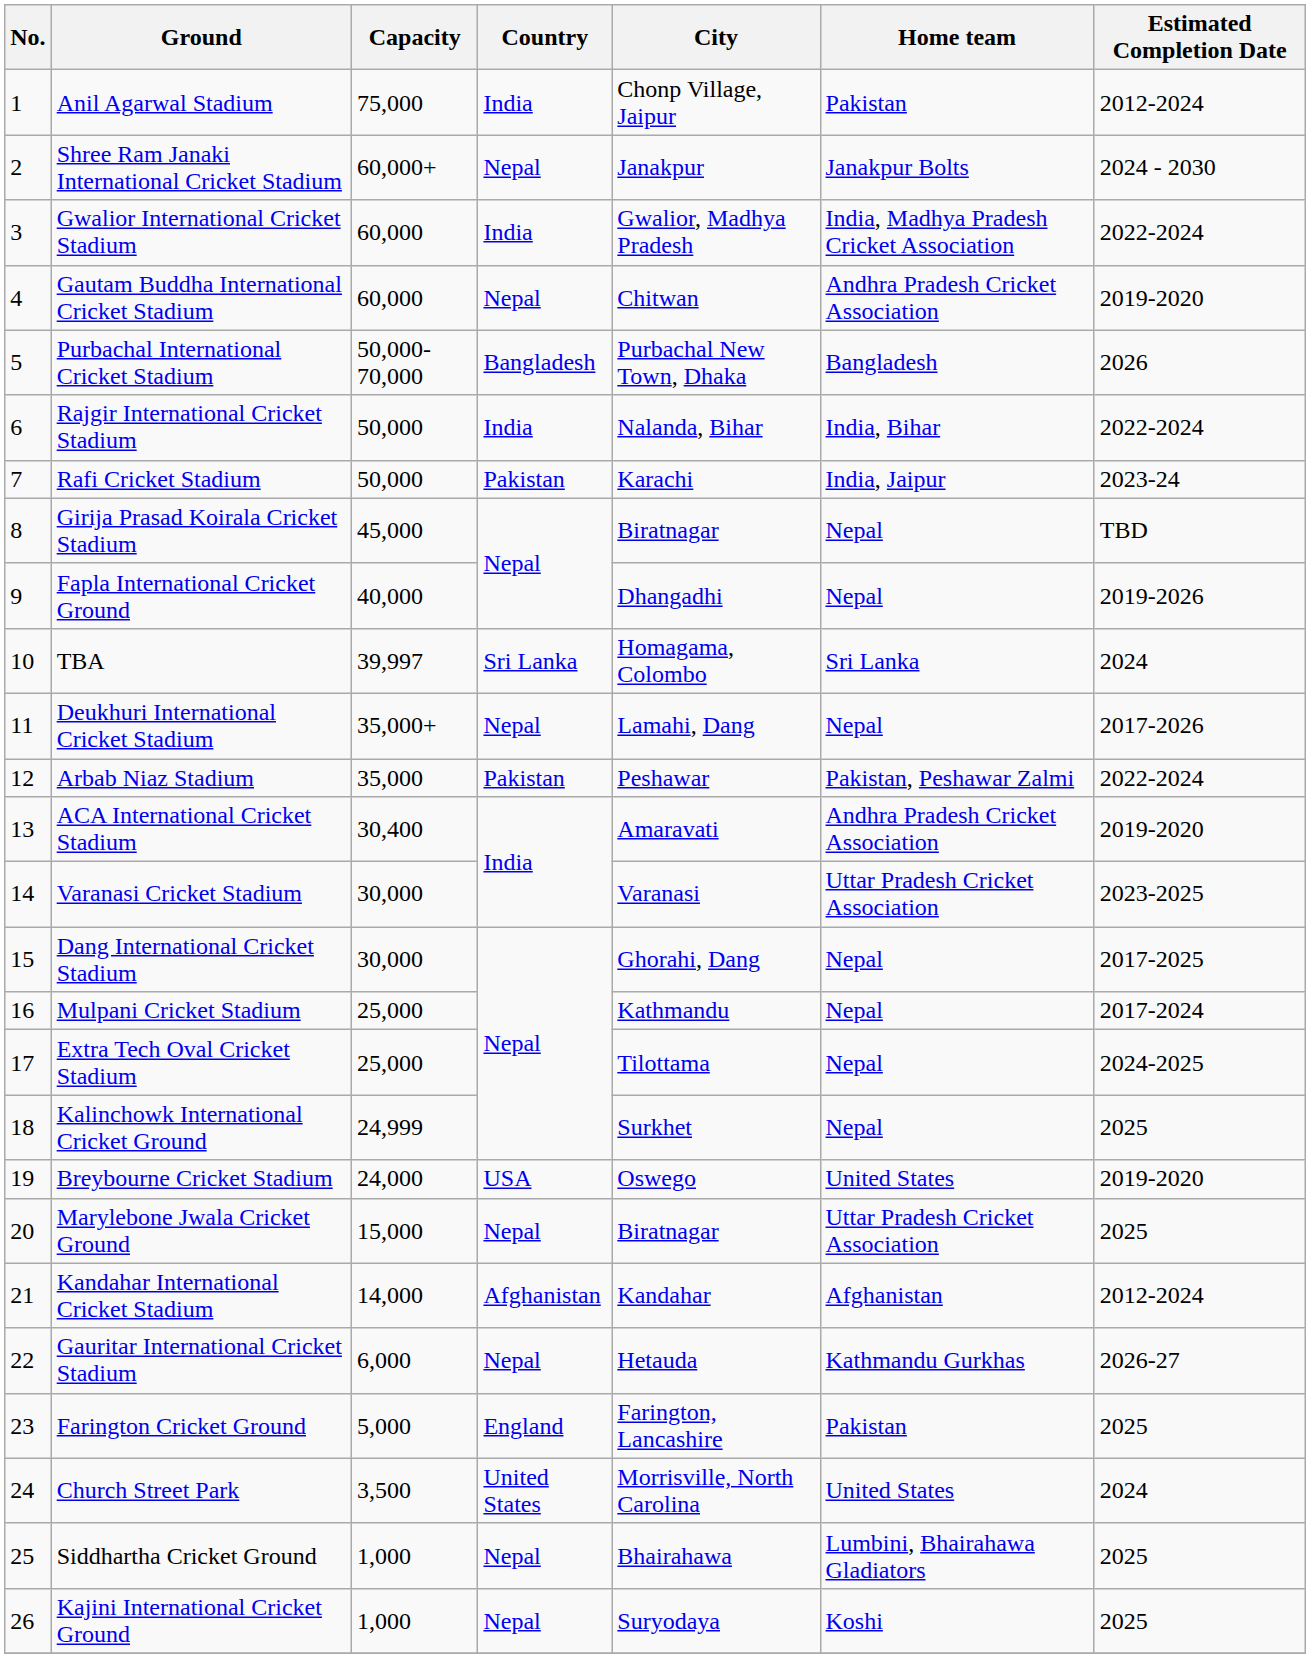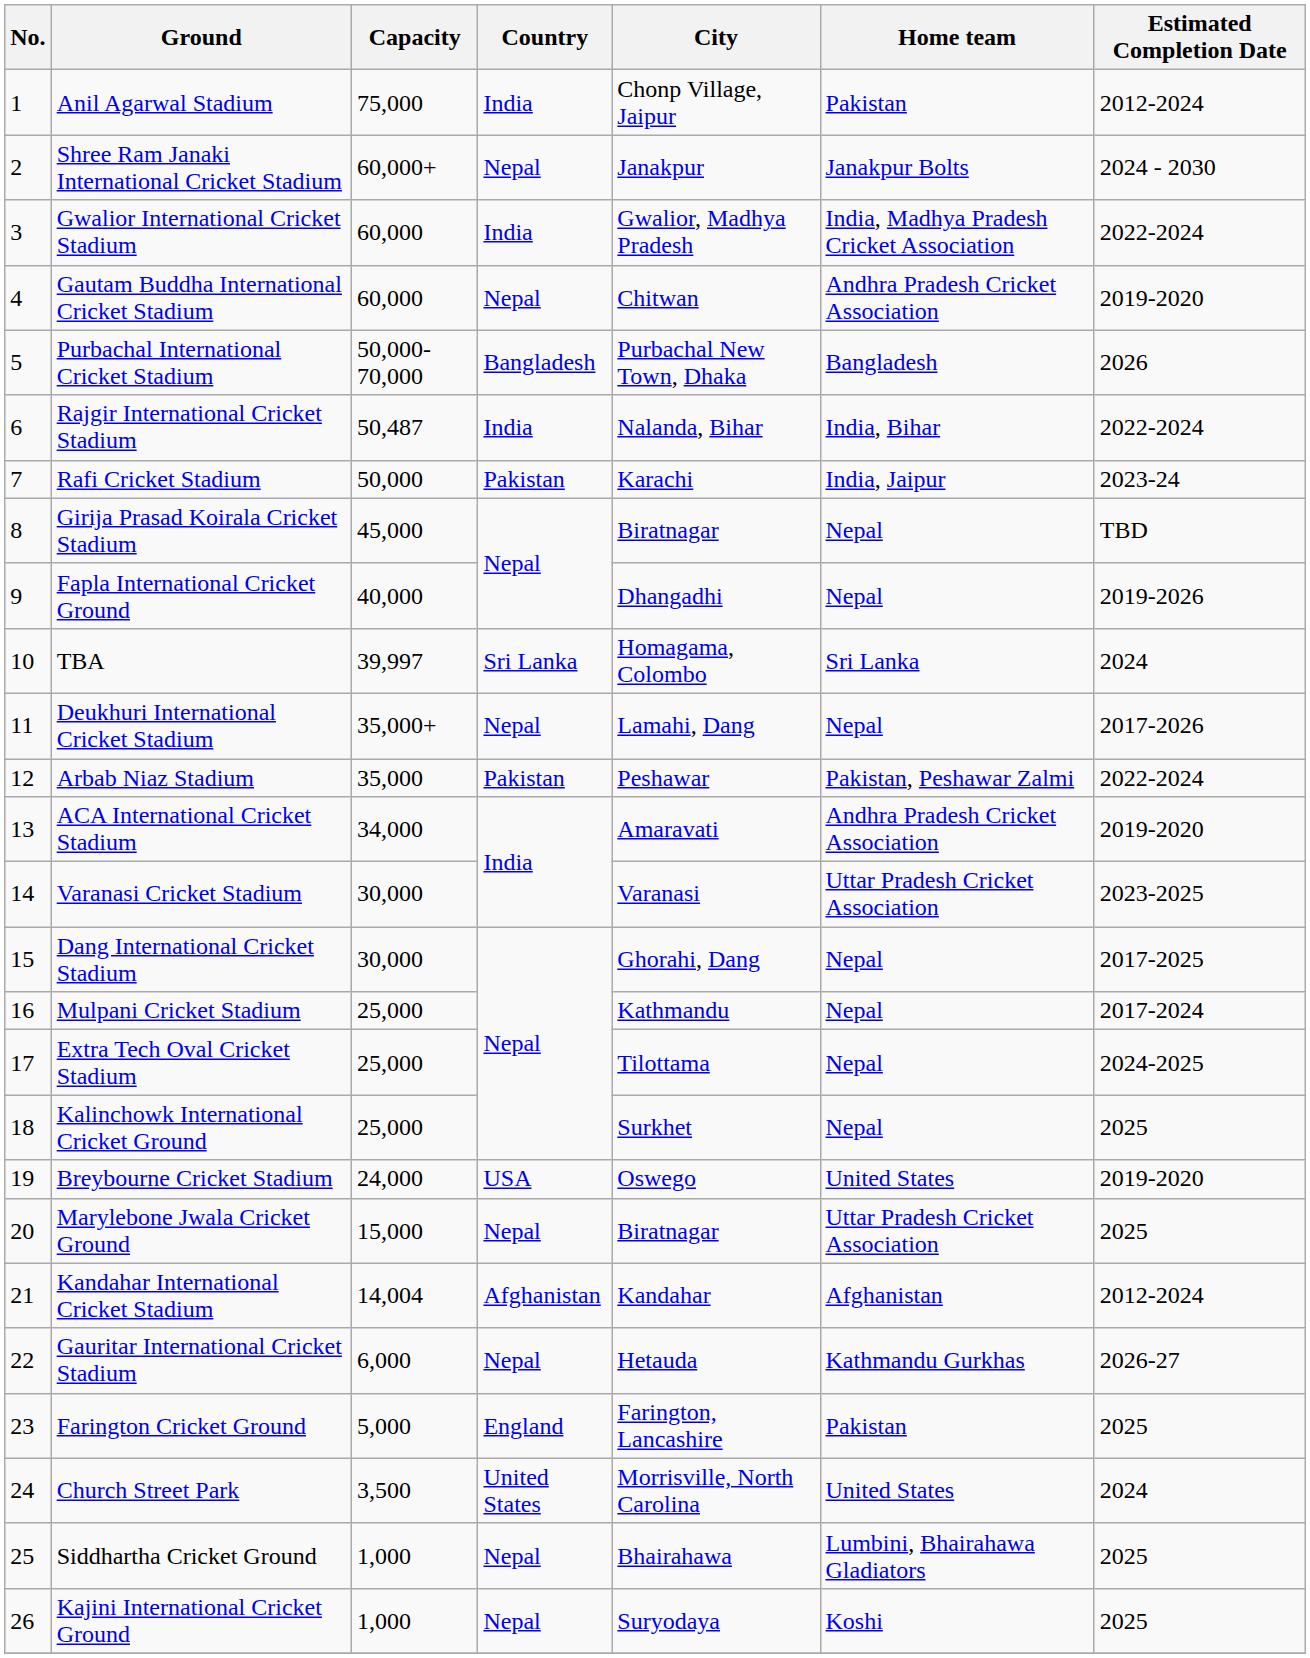 <table class="wikitable sortable">
 <tr>
 <th>No.</th>
 <th>Ground</th>
 <th>Capacity</th>
 <th>Country</th>
 <th>City</th>
 <th>Home team</th>
 <th>Estimated Completion Date</th>
 </tr>
 <tr>
 <td>1</td>
 <td><a href='#'>Anil Agarwal Stadium</a></td>
 <td>75,000</td>
 <td><a href='#'>India</a></td>
 <td>Chonp Village, <a href='#'>Jaipur</a></td>
 <td><a href='#'>Pakistan</a></td>
 <td>2012-2024</td>
 </tr>
 <tr>
 <td>2</td>
 <td><a href='#'>Shree Ram Janaki International Cricket Stadium</a></td>
 <td>60,000+</td>
 <td> <a href='#'>Nepal</a></td>
 <td><a href='#'>Janakpur</a></td>
 <td><a href='#'>Janakpur Bolts</a></td>
 <td>2024 - 2030</td>
 </tr>
 <tr>
 <td>3</td>
 <td><a href='#'>Gwalior International Cricket Stadium</a></td>
 <td>60,000</td>
 <td> <a href='#'>India</a></td>
 <td><a href='#'>Gwalior</a>, <a href='#'>Madhya Pradesh</a></td>
 <td><a href='#'>India</a>, <a href='#'>Madhya Pradesh Cricket Association</a></td>
 <td>2022-2024</td>
 </tr>
 <tr>
 <td>4</td>
 <td><a href='#'>Gautam Buddha International Cricket Stadium</a></td>
 <td>60,000</td>
 <td> <a href='#'>Nepal</a></td>
 <td><a href='#'>Chitwan</a></td>
 <td><a href='#'>Andhra Pradesh Cricket Association</a></td>
 <td>2019-2020</td>
 </tr>
 <tr>
 <td>5</td>
 <td><a href='#'>Purbachal International Cricket Stadium</a></td>
 <td>50,000-70,000</td>
 <td> <a href='#'>Bangladesh</a></td>
 <td><a href='#'>Purbachal New Town</a>, <a href='#'>Dhaka</a></td>
 <td><a href='#'>Bangladesh</a></td>
 <td>2026</td>
 </tr>
 <tr>
 <td>6</td>
 <td><a href='#'>Rajgir International Cricket Stadium</a></td>
-<td>50,000</td>
+<td>50,487</td>
 <td> <a href='#'>India</a></td>
 <td><a href='#'>Nalanda</a>, <a href='#'>Bihar</a></td>
 <td><a href='#'>India</a>, <a href='#'>Bihar</a></td>
 <td>2022-2024</td>
 </tr>
 <tr>
 <td>7</td>
 <td><a href='#'>Rafi Cricket Stadium</a></td>
 <td>50,000</td>
 <td> <a href='#'>Pakistan</a></td>
 <td><a href='#'>Karachi</a></td>
 <td><a href='#'>India</a>, <a href='#'>Jaipur</a></td>
 <td>2023-24</td>
 </tr>
 <tr>
 <td>8</td>
 <td><a href='#'>Girija Prasad Koirala Cricket Stadium</a></td>
 <td>45,000</td>
 <td rowspan="2"> <a href='#'>Nepal</a></td>
 <td><a href='#'>Biratnagar</a></td>
 <td><a href='#'>Nepal</a></td>
 <td>TBD</td>
 </tr>
 <tr>
 <td>9</td>
 <td><a href='#'>Fapla International Cricket Ground</a></td>
 <td>40,000</td>
 <td><a href='#'>Dhangadhi</a></td>
 <td><a href='#'>Nepal</a></td>
 <td>2019-2026</td>
 </tr>
 <tr>
 <td>10</td>
 <td>TBA</td>
 <td>39,997</td>
 <td><a href='#'>Sri Lanka</a></td>
 <td><a href='#'>Homagama</a>, <a href='#'>Colombo</a></td>
 <td><a href='#'>Sri Lanka</a></td>
 <td>2024</td>
 </tr>
 <tr>
 <td>11</td>
 <td><a href='#'>Deukhuri International Cricket Stadium</a></td>
 <td>35,000+</td>
 <td> <a href='#'>Nepal</a></td>
 <td><a href='#'>Lamahi</a>, <a href='#'>Dang</a></td>
 <td><a href='#'>Nepal</a></td>
 <td>2017-2026</td>
 </tr>
 <tr>
 <td>12</td>
 <td><a href='#'>Arbab Niaz Stadium</a></td>
 <td>35,000</td>
 <td><a href='#'>Pakistan</a></td>
 <td><a href='#'>Peshawar</a></td>
 <td><a href='#'>Pakistan</a>, <a href='#'>Peshawar Zalmi</a></td>
 <td>2022-2024</td>
 </tr>
 <tr>
 <td>13</td>
 <td><a href='#'>ACA International Cricket Stadium</a></td>
-<td>30,400</td>
+<td>34,000</td>
 <td rowspan="2"> <a href='#'>India</a></td>
 <td><a href='#'>Amaravati</a></td>
 <td><a href='#'>Andhra Pradesh Cricket Association</a></td>
 <td>2019-2020</td>
 </tr>
 <tr>
 <td>14</td>
 <td><a href='#'>Varanasi Cricket Stadium</a></td>
 <td>30,000</td>
 <td><a href='#'>Varanasi</a></td>
 <td><a href='#'>Uttar Pradesh Cricket Association</a></td>
 <td>2023-2025</td>
 </tr>
 <tr>
 <td>15</td>
 <td><a href='#'>Dang International Cricket Stadium</a></td>
 <td>30,000</td>
 <td rowspan="4"> <a href='#'>Nepal</a></td>
 <td><a href='#'>Ghorahi</a>, <a href='#'>Dang</a></td>
 <td><a href='#'>Nepal</a></td>
 <td>2017-2025</td>
 </tr>
 <tr>
 <td>16</td>
 <td><a href='#'>Mulpani Cricket Stadium</a></td>
 <td>25,000</td>
 <td><a href='#'>Kathmandu</a></td>
 <td><a href='#'>Nepal</a></td>
 <td>2017-2024</td>
 </tr>
 <tr>
 <td>17</td>
 <td><a href='#'>Extra Tech Oval Cricket Stadium</a></td>
 <td>25,000</td>
 <td><a href='#'>Tilottama</a></td>
 <td><a href='#'>Nepal</a></td>
 <td>2024-2025</td>
 </tr>
 <tr>
 <td>18</td>
 <td><a href='#'>Kalinchowk International Cricket Ground</a></td>
-<td>24,999</td>
+<td>25,000</td>
 <td><a href='#'>Surkhet</a></td>
 <td><a href='#'>Nepal</a></td>
 <td>2025</td>
 </tr>
 <tr>
 <td>19</td>
 <td><a href='#'>Breybourne Cricket Stadium</a></td>
 <td>24,000</td>
 <td> <a href='#'>USA</a></td>
 <td><a href='#'>Oswego</a></td>
 <td><a href='#'>United States</a></td>
 <td>2019-2020</td>
 </tr>
 <tr>
 <td>20</td>
 <td><a href='#'>Marylebone Jwala Cricket Ground</a></td>
 <td>15,000</td>
 <td> <a href='#'>Nepal</a></td>
 <td><a href='#'>Biratnagar</a></td>
 <td><a href='#'>Uttar Pradesh Cricket Association</a></td>
 <td>2025</td>
 </tr>
 <tr>
 <td>21</td>
 <td><a href='#'>Kandahar International Cricket Stadium</a></td>
-<td>14,000</td>
+<td>14,004</td>
 <td> <a href='#'>Afghanistan</a></td>
 <td><a href='#'>Kandahar</a></td>
 <td><a href='#'>Afghanistan</a></td>
 <td>2012-2024</td>
 </tr>
 <tr>
 <td>22</td>
 <td><a href='#'>Gauritar International Cricket Stadium</a></td>
 <td>6,000</td>
 <td> <a href='#'>Nepal</a></td>
 <td><a href='#'>Hetauda</a></td>
 <td><a href='#'>Kathmandu Gurkhas</a></td>
 <td>2026-27</td>
 </tr>
 <tr>
 <td>23</td>
 <td><a href='#'>Farington Cricket Ground</a></td>
 <td>5,000</td>
 <td> <a href='#'>England</a></td>
 <td><a href='#'>Farington, Lancashire</a></td>
 <td><a href='#'>Pakistan</a></td>
 <td>2025</td>
 </tr>
 <tr>
 <td>24</td>
 <td><a href='#'>Church Street Park</a></td>
 <td>3,500</td>
 <td> <a href='#'>United States</a></td>
 <td><a href='#'>Morrisville, North Carolina</a></td>
 <td><a href='#'>United States</a></td>
 <td>2024</td>
 </tr>
 <tr>
 <td>25</td>
 <td>Siddhartha Cricket Ground</td>
 <td>1,000</td>
 <td> <a href='#'>Nepal</a></td>
 <td><a href='#'>Bhairahawa</a></td>
 <td><a href='#'>Lumbini</a>, <a href='#'>Bhairahawa Gladiators</a></td>
 <td>2025</td>
 </tr>
 <tr>
 <td>26</td>
 <td><a href='#'>Kajini International Cricket Ground</a></td>
 <td>1,000</td>
 <td> <a href='#'>Nepal</a></td>
 <td><a href='#'>Suryodaya</a></td>
 <td><a href='#'>Koshi</a></td>
 <td>2025</td>
 </tr>
 <tr>
 </tr>
 </table>
